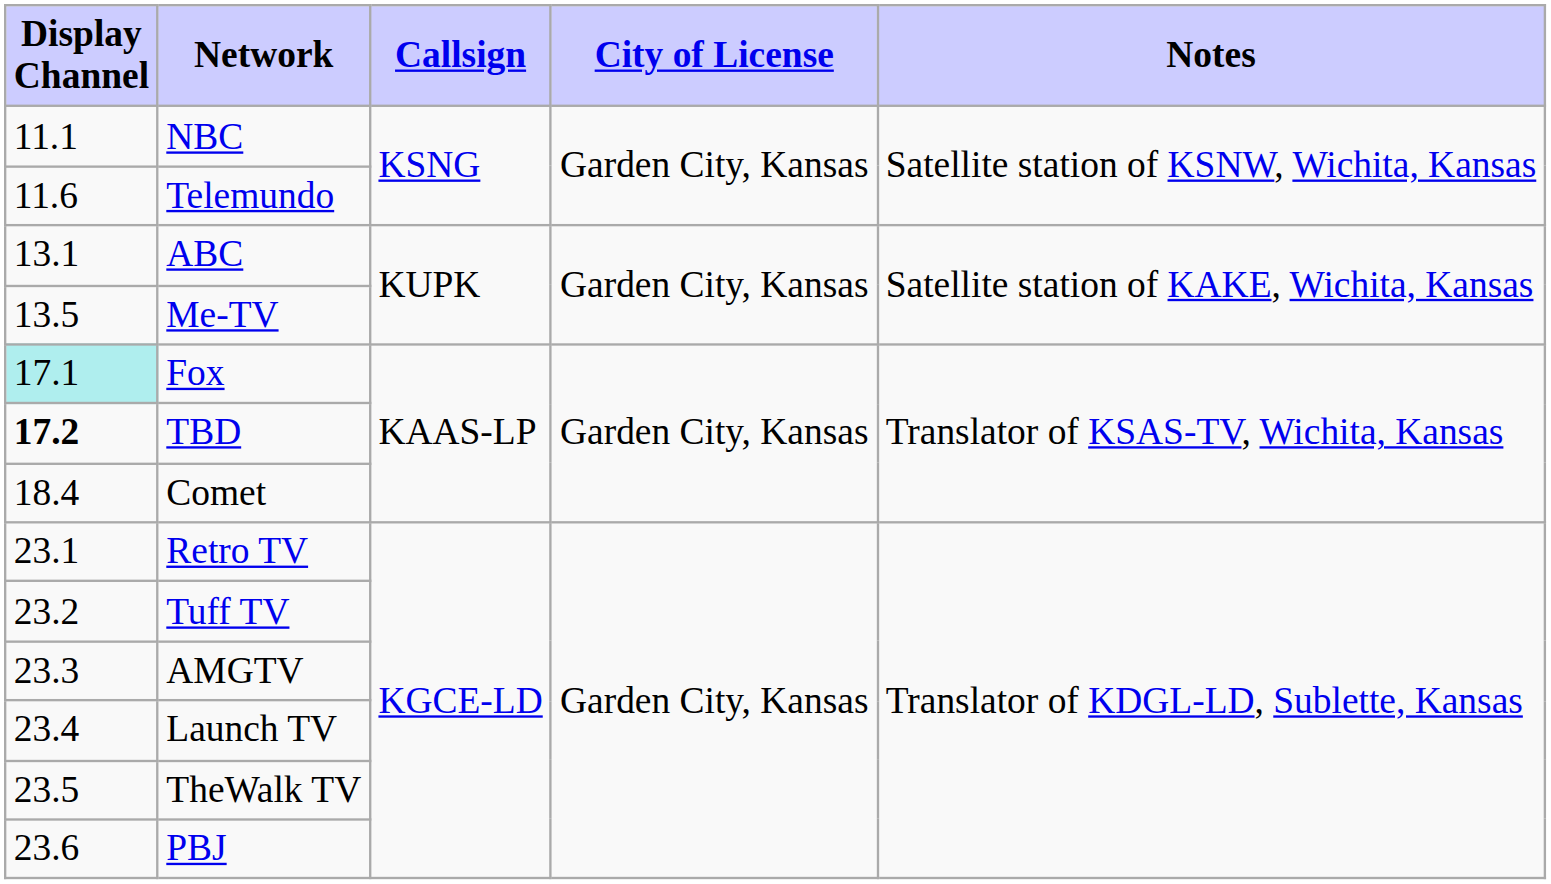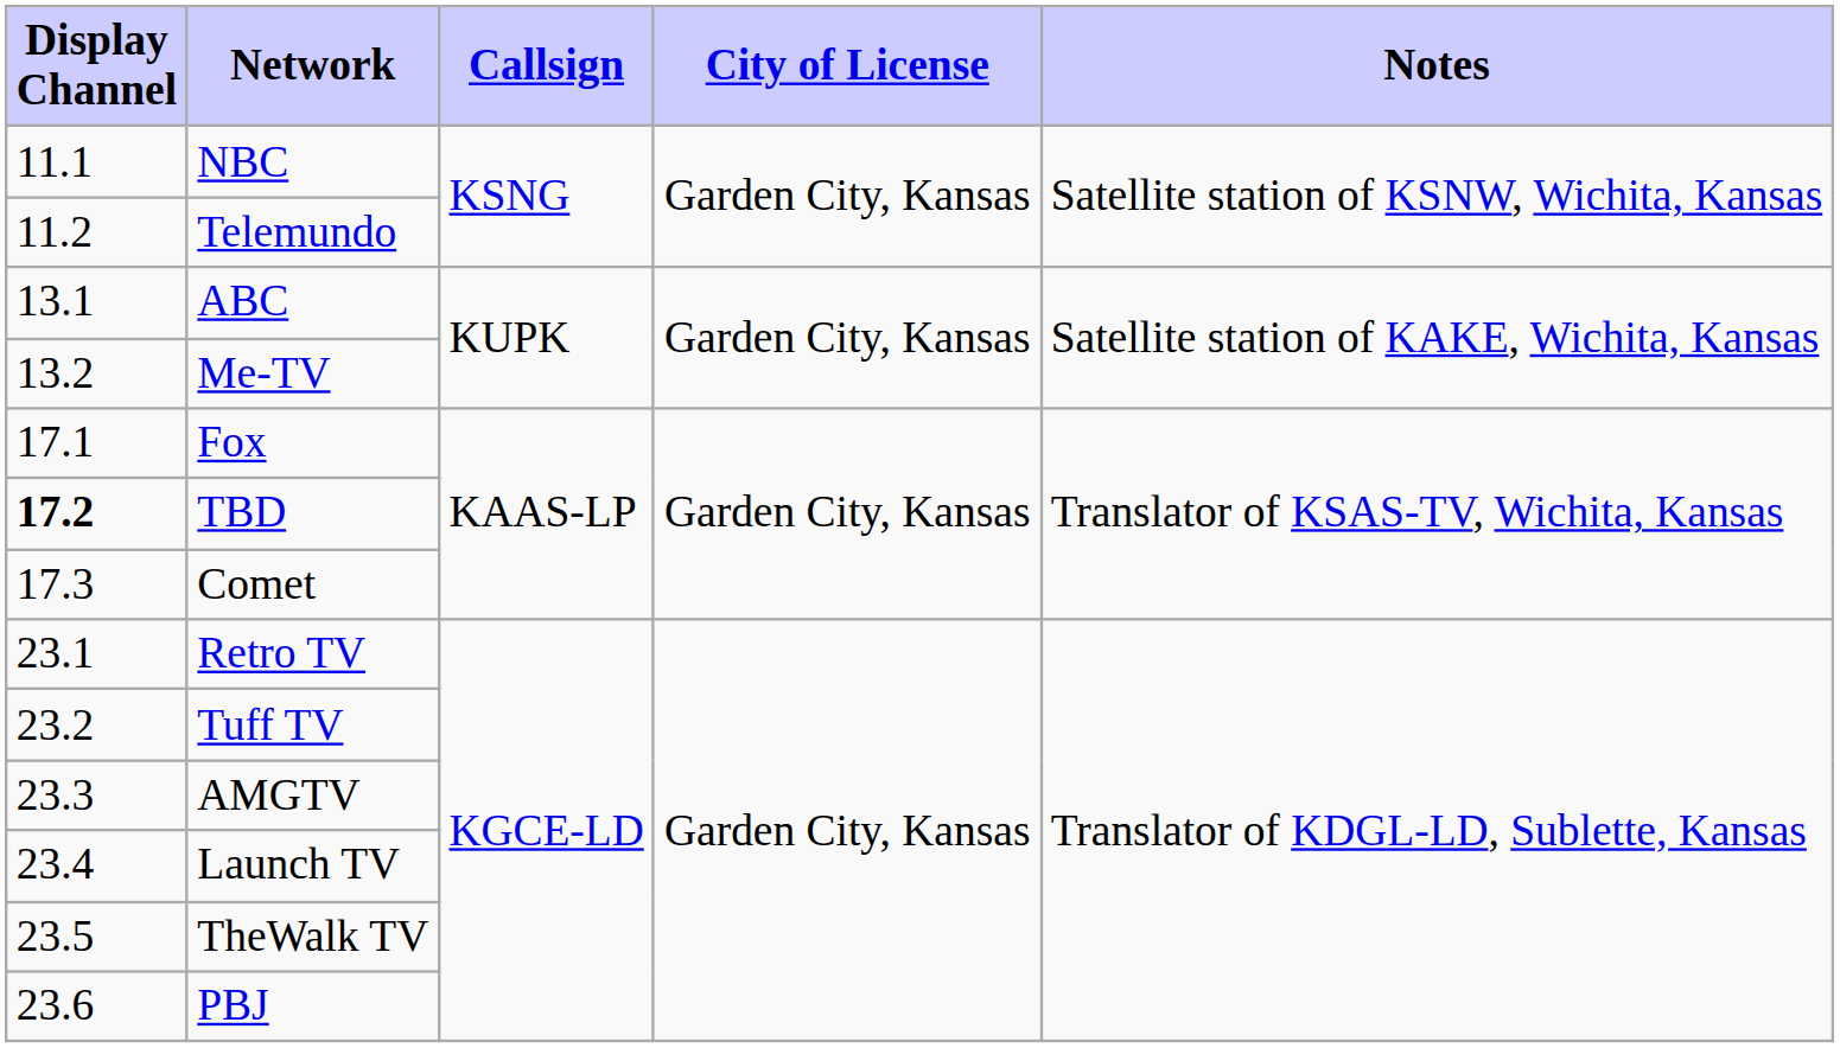 <table class="wikitable">
 <tr>
 <th style="background:#ccf;"><strong>Display<br>Channel</strong></th>
 <th style="background:#ccf;"><strong>Network</strong></th>
 <th style="background:#ccf;"><strong><a href='#'>Callsign</a></strong></th>
 <th style="background:#ccf;"><strong><a href='#'>City of License</a></strong></th>
 <th style="background:#ccf;"><strong>Notes</strong></th>
 </tr>
 <tr>
 <td rowspan=1>11.1</td>
 <td rowspan=1><a href='#'>NBC</a></td>
 <td rowspan=2><a href='#'>KSNG</a></td>
 <td rowspan=2>Garden City, Kansas</td>
 <td rowspan=2>Satellite station of <a href='#'>KSNW</a>, <a href='#'>Wichita, Kansas</a></td>
 </tr>
 <tr>
-<td>11.6</td>
+<td>11.2</td>
 <td><a href='#'>Telemundo</a></td>
 </tr>
 <tr>
 <td rowspan=1>13.1</td>
 <td rowspan=1><a href='#'>ABC</a></td>
 <td rowspan=2>KUPK</td>
 <td rowspan=2>Garden City, Kansas</td>
 <td rowspan=2>Satellite station of <a href='#'>KAKE</a>, <a href='#'>Wichita, Kansas</a></td>
 </tr>
 <tr>
-<td>13.5</td>
+<td>13.2</td>
 <td><a href='#'>Me-TV</a></td>
 </tr>
 <tr>
-<td rowspan=1 style="background: paleturquoise;">17.1</td>
+<td rowspan=1>17.1</td>
 <td rowspan=1><a href='#'>Fox</a></td>
 <td rowspan=3>KAAS-LP</td>
 <td rowspan=3>Garden City, Kansas</td>
 <td rowspan=3>Translator of <a href='#'>KSAS-TV</a>, <a href='#'>Wichita, Kansas</a></td>
 </tr>
 <tr>
 <td><strong>17.2</strong></td>
 <td><a href='#'>TBD</a></td>
 </tr>
 <tr>
-<td>18.4</td>
+<td>17.3</td>
 <td>Comet</td>
 </tr>
 <tr>
 <td rowspan=1>23.1</td>
 <td rowspan=1><a href='#'>Retro TV</a></td>
 <td rowspan=6><a href='#'>KGCE-LD</a></td>
 <td rowspan=6>Garden City, Kansas</td>
 <td rowspan=6>Translator of <a href='#'>KDGL-LD</a>, <a href='#'>Sublette, Kansas</a></td>
 </tr>
 <tr>
 <td>23.2</td>
 <td><a href='#'>Tuff TV</a></td>
 </tr>
 <tr>
 <td>23.3</td>
 <td>AMGTV</td>
 </tr>
 <tr>
 <td>23.4</td>
 <td>Launch TV</td>
 </tr>
 <tr>
 <td>23.5</td>
 <td>TheWalk TV</td>
 </tr>
 <tr>
 <td>23.6</td>
 <td><a href='#'>PBJ</a></td>
 </tr>
 </table>
